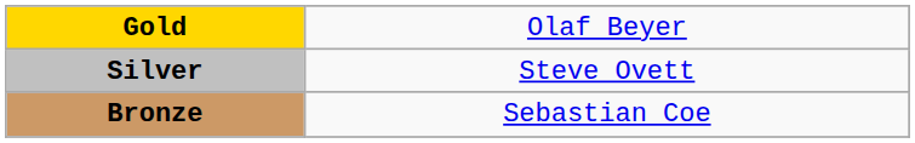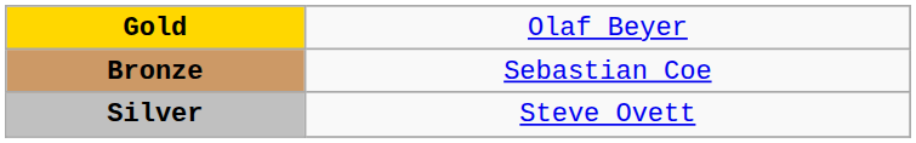 <table class="wikitable" style="text-align:center; " width="35%">
 <tr>
 <td bgcolor="gold"><strong>Gold</strong></td>
 <td><a href='#'>Olaf Beyer</a><br>  <small><em></em></small></td>
 </tr>
 <tr>
+<td bgcolor="CC9966"><strong>Bronze</strong></td>
+<td><a href='#'>Sebastian Coe</a><br>  <small><em></em></small></td>
+</tr>
+<tr>
 <td bgcolor="silver"><strong>Silver</strong></td>
 <td><a href='#'>Steve Ovett</a><br>  <small><em></em></small></td>
 </tr>
-<tr>
-<td bgcolor="CC9966"><strong>Bronze</strong></td>
-<td><a href='#'>Sebastian Coe</a><br>  <small><em></em></small></td>
-</tr>
 </table>
